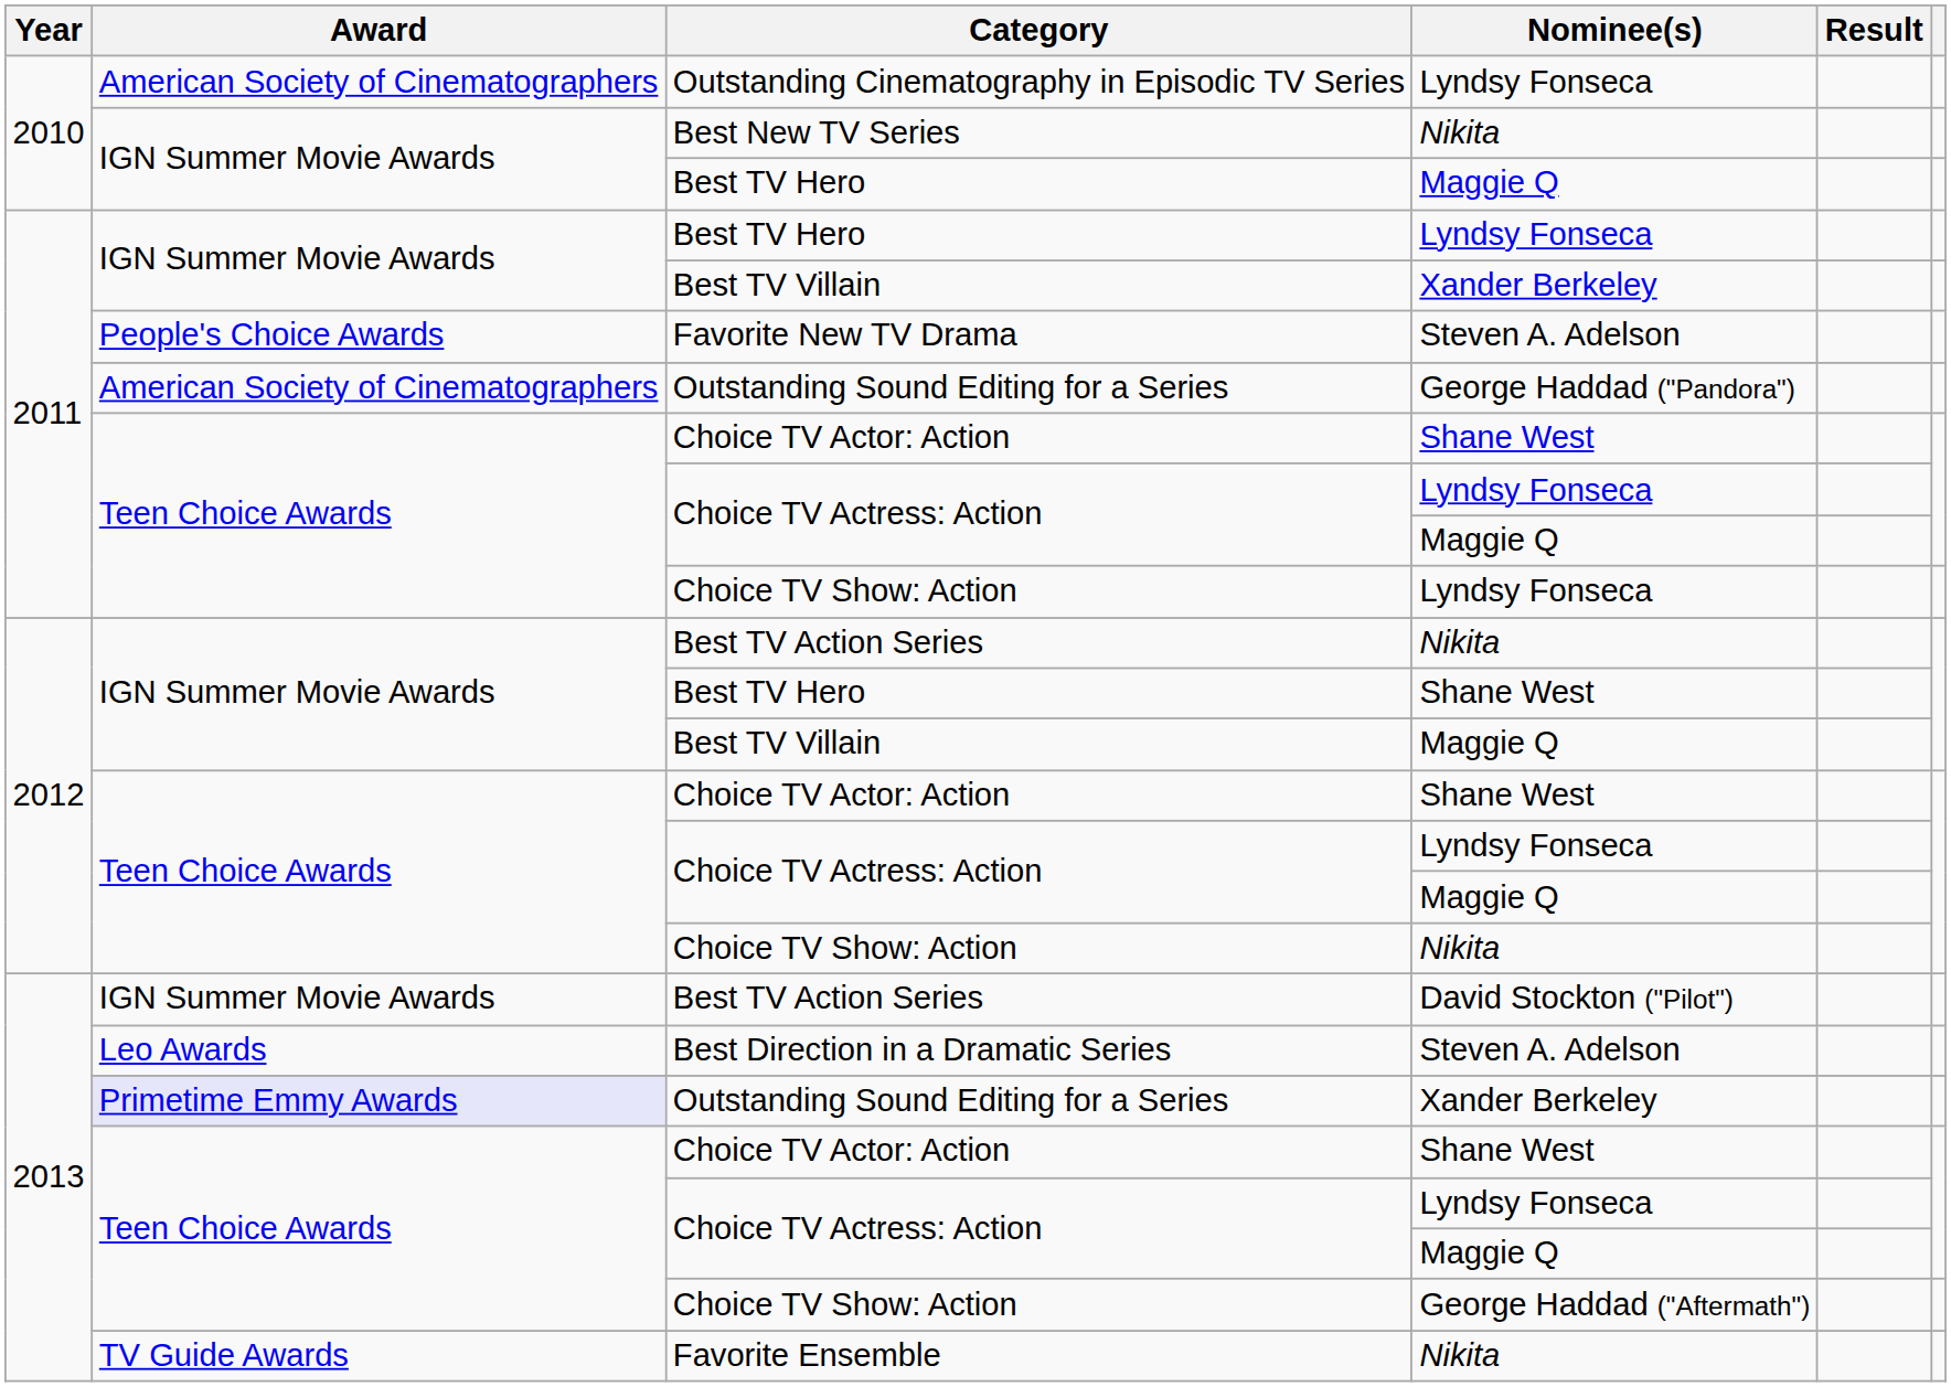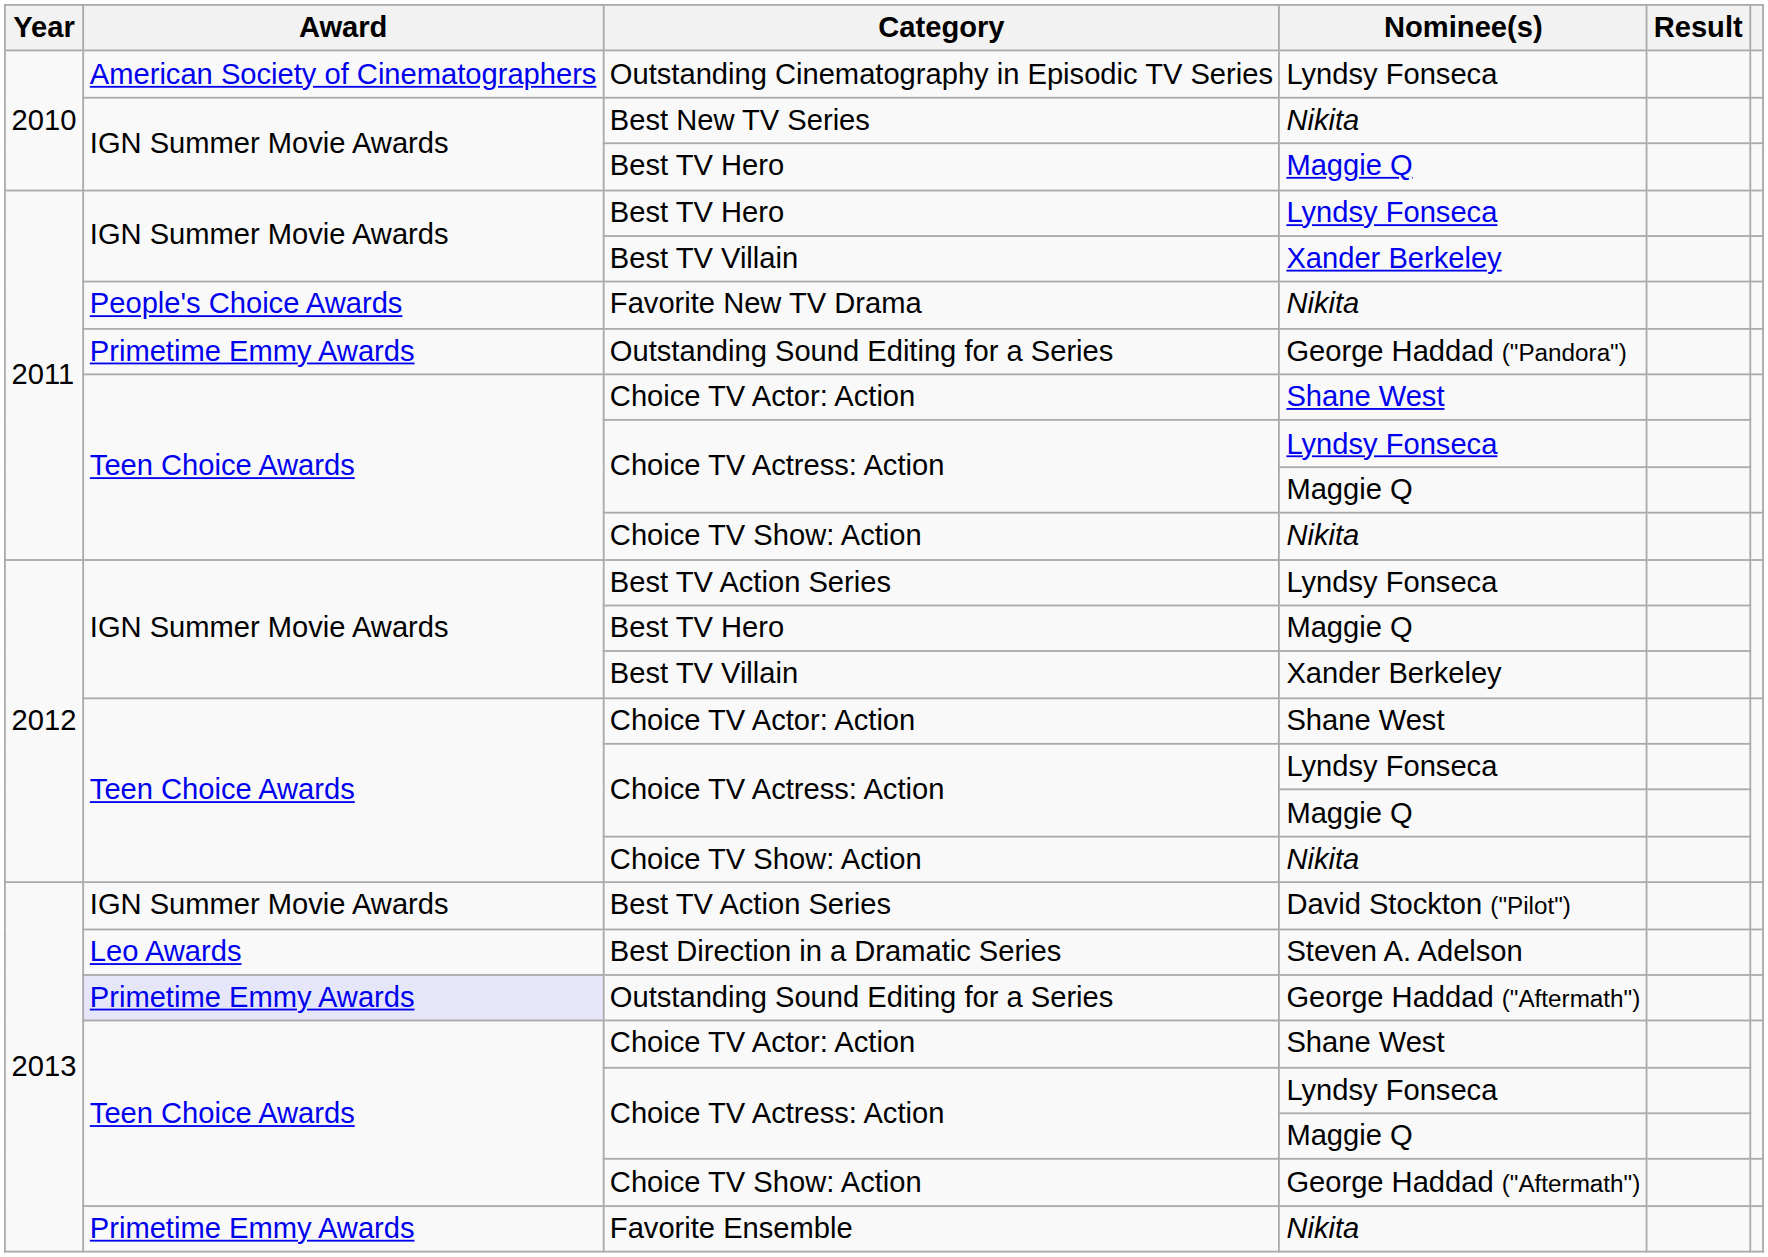 <table class="wikitable sortable">
 <tr>
 <th>Year</th>
 <th>Award</th>
 <th>Category</th>
 <th>Nominee(s)</th>
 <th>Result</th>
 <th class="unsortable"></th>
 </tr>
 <tr>
 <td rowspan="3">2010</td>
 <td><a href='#'>American Society of Cinematographers</a></td>
 <td>Outstanding Cinematography in Episodic TV Series</td>
 <td data-sort-value="Fonseca, Lyndsy">Lyndsy Fonseca</td>
 <td></td>
 <td style="text-align:center;"></td>
 </tr>
 <tr>
 <td rowspan="2">IGN Summer Movie Awards</td>
 <td>Best New TV Series</td>
 <td><em>Nikita</em></td>
 <td></td>
 <td></td>
 </tr>
 <tr>
 <td>Best TV Hero</td>
 <td data-sort-value="Q, Maggie"><a href='#'>Maggie Q</a></td>
 <td></td>
 <td></td>
 </tr>
 <tr>
 <td rowspan="8">2011</td>
 <td rowspan="2">IGN Summer Movie Awards</td>
 <td>Best TV Hero</td>
 <td data-sort-value="Fonseca, Lyndsy"><a href='#'>Lyndsy Fonseca</a></td>
 <td></td>
 <td></td>
 </tr>
 <tr>
 <td>Best TV Villain</td>
 <td data-sort-value="Berkeley, Xander"><a href='#'>Xander Berkeley</a></td>
 <td></td>
 <td></td>
 </tr>
 <tr>
 <td><a href='#'>People's Choice Awards</a></td>
 <td>Favorite New TV Drama</td>
-<td data-sort-value="Adelson, Steven A.">Steven A. Adelson</td>
+<td><em>Nikita</em></td>
 <td></td>
 <td style="text-align:center;"></td>
 </tr>
 <tr>
-<td><a href='#'>American Society of Cinematographers</a></td>
+<td><a href='#'>Primetime Emmy Awards</a></td>
 <td>Outstanding Sound Editing for a Series</td>
 <td data-sort-value="Haddad, George (Pandora)">George Haddad <small>("Pandora")</small></td>
 <td></td>
 <td style="text-align:center;"></td>
 </tr>
 <tr>
 <td rowspan="4"><a href='#'>Teen Choice Awards</a></td>
 <td>Choice TV Actor: Action</td>
 <td data-sort-value="West, Shane"><a href='#'>Shane West</a></td>
 <td></td>
 <td rowspan="3" style="text-align:center;"></td>
 </tr>
 <tr>
 <td rowspan="2">Choice TV Actress: Action</td>
 <td data-sort-value="Fonseca, Lyndsy"><a href='#'>Lyndsy Fonseca</a></td>
 <td></td>
 </tr>
 <tr>
 <td data-sort-value="Q, Maggie">Maggie Q</td>
 <td></td>
 </tr>
 <tr>
 <td>Choice TV Show: Action</td>
-<td data-sort-value="Fonseca, Lyndsy">Lyndsy Fonseca</td>
+<td><em>Nikita</em></td>
 <td></td>
 <td></td>
 </tr>
 <tr>
 <td rowspan="7">2012</td>
 <td rowspan="3">IGN Summer Movie Awards</td>
 <td>Best TV Action Series</td>
-<td><em>Nikita</em></td>
+<td data-sort-value="Fonseca, Lyndsy">Lyndsy Fonseca</td>
 <td></td>
 <td rowspan="3"></td>
 </tr>
 <tr>
 <td>Best TV Hero</td>
-<td data-sort-value="West, Shane">Shane West</td>
+<td data-sort-value="Q, Maggie">Maggie Q</td>
 <td></td>
 </tr>
 <tr>
 <td>Best TV Villain</td>
-<td data-sort-value="Q, Maggie">Maggie Q</td>
+<td data-sort-value="Berkeley, Xander">Xander Berkeley</td>
 <td></td>
 </tr>
 <tr>
 <td rowspan="4"><a href='#'>Teen Choice Awards</a></td>
 <td>Choice TV Actor: Action</td>
 <td data-sort-value="West, Shane">Shane West</td>
 <td></td>
 <td rowspan="4" style="text-align:center;"></td>
 </tr>
 <tr>
 <td rowspan="2">Choice TV Actress: Action</td>
 <td data-sort-value="Fonseca, Lyndsy">Lyndsy Fonseca</td>
 <td></td>
 </tr>
 <tr>
 <td data-sort-value="Q, Maggie">Maggie Q</td>
 <td></td>
 </tr>
 <tr>
 <td>Choice TV Show: Action</td>
 <td><em>Nikita</em></td>
 <td></td>
 </tr>
 <tr>
 <td rowspan="8">2013</td>
 <td>IGN Summer Movie Awards</td>
 <td>Best TV Action Series</td>
 <td data-sort-value="Stockton, David">David Stockton <small>("Pilot")</small></td>
 <td></td>
 <td></td>
 </tr>
 <tr>
 <td><a href='#'>Leo Awards</a></td>
 <td>Best Direction in a Dramatic Series</td>
 <td data-sort-value="Adelson, Steven A.">Steven A. Adelson</td>
 <td></td>
 <td></td>
 </tr>
 <tr>
 <td style="background: lavender;"><a href='#'>Primetime Emmy Awards</a></td>
 <td>Outstanding Sound Editing for a Series</td>
-<td data-sort-value="Berkeley, Xander">Xander Berkeley</td>
+<td data-sort-value="Haddad, George (Aftermath)">George Haddad <small>("Aftermath")</small></td>
 <td></td>
 <td style="text-align:center;"></td>
 </tr>
 <tr>
 <td rowspan="4"><a href='#'>Teen Choice Awards</a></td>
 <td>Choice TV Actor: Action</td>
 <td data-sort-value="West, Shane">Shane West</td>
 <td></td>
 <td rowspan="3" style="text-align:center;"></td>
 </tr>
 <tr>
 <td rowspan="2">Choice TV Actress: Action</td>
 <td data-sort-value="Fonseca, Lyndsy">Lyndsy Fonseca</td>
 <td></td>
 </tr>
 <tr>
 <td data-sort-value="Q, Maggie">Maggie Q</td>
 <td></td>
 </tr>
 <tr>
 <td>Choice TV Show: Action</td>
 <td data-sort-value="Haddad, George (Aftermath)">George Haddad <small>("Aftermath")</small></td>
 <td></td>
 <td></td>
 </tr>
 <tr>
-<td><a href='#'>TV Guide Awards</a></td>
+<td><a href='#'>Primetime Emmy Awards</a></td>
 <td>Favorite Ensemble</td>
 <td><em>Nikita</em></td>
 <td></td>
 <td></td>
 </tr>
 </table>
